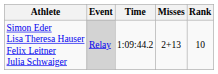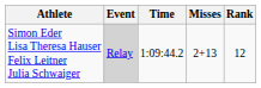 <table class=wikitable style="font-size:90%">
 <tr>
 <th>Athlete</th>
 <th>Event</th>
 <th>Time</th>
 <th>Misses</th>
 <th>Rank</th>
 </tr>
 <tr align=center>
 <td align=left><a href='#'>Simon Eder</a><br><a href='#'>Lisa Theresa Hauser</a><br><a href='#'>Felix Leitner</a><br><a href='#'>Julia Schwaiger</a></td>
 <td align=left style="background: lightgrey;"><a href='#'>Relay</a></td>
 <td>1:09:44.2</td>
 <td>2+13</td>
-<td>10</td>
+<td>12</td>
 </tr>
 </table>
